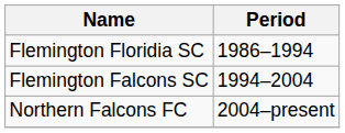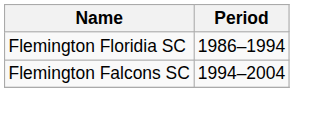 <table class="wikitable sortable">
 <tr>
 <th>Name</th>
 <th>Period</th>
 </tr>
 <tr>
 <td>Flemington Floridia SC</td>
 <td>1986–1994</td>
 </tr>
 <tr>
 <td>Flemington Falcons SC</td>
 <td>1994–2004</td>
 </tr>
 <tr>
-<td>Northern Falcons FC</td>
-<td>2004–present</td>
-</tr>
-<tr>
 </tr>
 </table>
